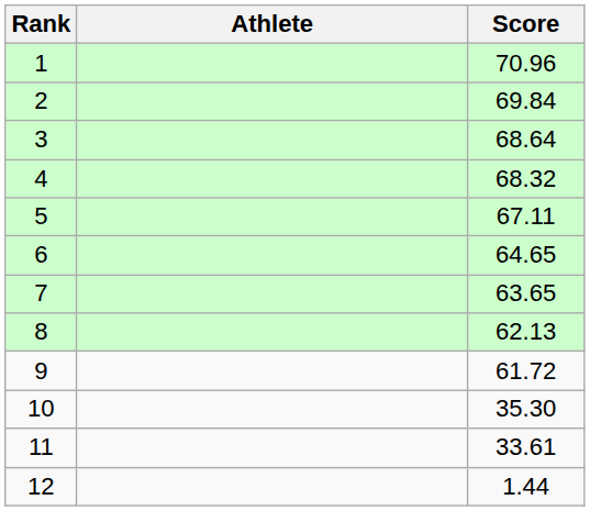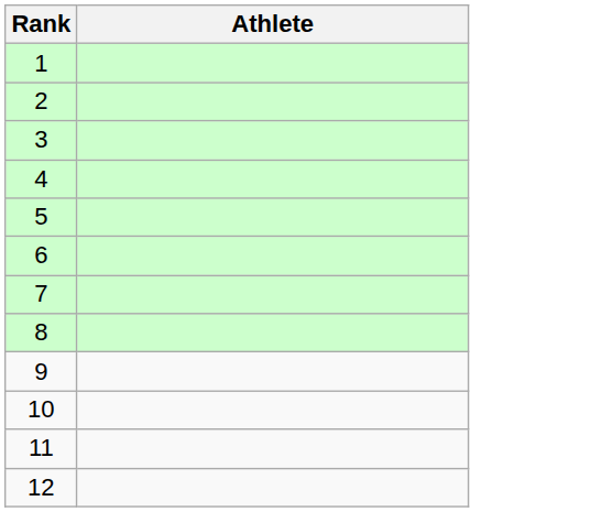 <table class=wikitable style="text-align:center">
 <tr>
 <th width=40>Rank</th>
 <th width=250>Athlete</th>
-<th width=70>Score</th>
 </tr>
 <tr bgcolor=ccffcc>
 <td>1</td>
 <td align=left></td>
-<td>70.96</td>
 </tr>
 <tr bgcolor=ccffcc>
 <td>2</td>
 <td align=left></td>
-<td>69.84</td>
 </tr>
 <tr bgcolor=ccffcc>
 <td>3</td>
 <td align=left></td>
-<td>68.64</td>
 </tr>
 <tr bgcolor=ccffcc>
 <td>4</td>
 <td align=left></td>
-<td>68.32</td>
 </tr>
 <tr bgcolor=ccffcc>
 <td>5</td>
 <td align=left></td>
-<td>67.11</td>
 </tr>
 <tr bgcolor=ccffcc>
 <td>6</td>
 <td align=left></td>
-<td>64.65</td>
 </tr>
 <tr bgcolor=ccffcc>
 <td>7</td>
 <td align=left></td>
-<td>63.65</td>
 </tr>
 <tr bgcolor=ccffcc>
 <td>8</td>
 <td align=left></td>
-<td>62.13</td>
 </tr>
 <tr>
 <td>9</td>
 <td align=left></td>
-<td>61.72</td>
 </tr>
 <tr>
 <td>10</td>
 <td align=left></td>
-<td>35.30</td>
 </tr>
 <tr>
 <td>11</td>
 <td align=left></td>
-<td>33.61</td>
 </tr>
 <tr>
 <td>12</td>
 <td align=left></td>
-<td>1.44</td>
 </tr>
 </table>
